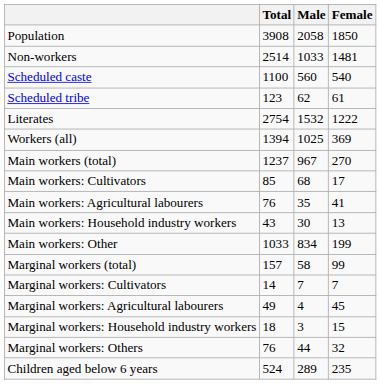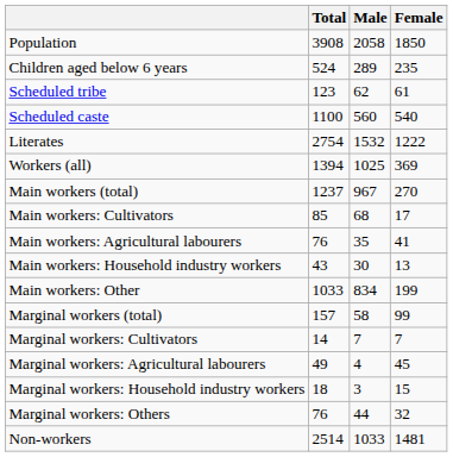 <table class="wikitable sortable">
 <tr>
 <th></th>
 <th>Total</th>
 <th>Male</th>
 <th>Female</th>
 </tr>
 <tr>
 <td>Population</td>
 <td>3908</td>
 <td>2058</td>
 <td>1850</td>
 </tr>
 <tr>
-<td>Non-workers</td>
-<td>2514</td>
-<td>1033</td>
-<td>1481</td>
+<td>Children aged below 6 years</td>
+<td>524</td>
+<td>289</td>
+<td>235</td>
+</tr>
+<tr>
+<td><a href='#'>Scheduled tribe</a></td>
+<td>123</td>
+<td>62</td>
+<td>61</td>
 </tr>
 <tr>
 <td><a href='#'>Scheduled caste</a></td>
 <td>1100</td>
 <td>560</td>
 <td>540</td>
-</tr>
-<tr>
-<td><a href='#'>Scheduled tribe</a></td>
-<td>123</td>
-<td>62</td>
-<td>61</td>
 </tr>
 <tr>
 <td>Literates</td>
 <td>2754</td>
 <td>1532</td>
 <td>1222</td>
 </tr>
 <tr>
 <td>Workers (all)</td>
 <td>1394</td>
 <td>1025</td>
 <td>369</td>
 </tr>
 <tr>
 <td>Main workers (total)</td>
 <td>1237</td>
 <td>967</td>
 <td>270</td>
 </tr>
 <tr>
 <td>Main workers: Cultivators</td>
 <td>85</td>
 <td>68</td>
 <td>17</td>
 </tr>
 <tr>
 <td>Main workers: Agricultural labourers</td>
 <td>76</td>
 <td>35</td>
 <td>41</td>
 </tr>
 <tr>
 <td>Main workers: Household industry workers</td>
 <td>43</td>
 <td>30</td>
 <td>13</td>
 </tr>
 <tr>
 <td>Main workers: Other</td>
 <td>1033</td>
 <td>834</td>
 <td>199</td>
 </tr>
 <tr>
 <td>Marginal workers (total)</td>
 <td>157</td>
 <td>58</td>
 <td>99</td>
 </tr>
 <tr>
 <td>Marginal workers: Cultivators</td>
 <td>14</td>
 <td>7</td>
 <td>7</td>
 </tr>
 <tr>
 <td>Marginal workers: Agricultural labourers</td>
 <td>49</td>
 <td>4</td>
 <td>45</td>
 </tr>
 <tr>
 <td>Marginal workers: Household industry workers</td>
 <td>18</td>
 <td>3</td>
 <td>15</td>
 </tr>
 <tr>
 <td>Marginal workers: Others</td>
 <td>76</td>
 <td>44</td>
 <td>32</td>
 </tr>
 <tr>
-<td>Children aged below 6 years</td>
-<td>524</td>
-<td>289</td>
-<td>235</td>
+<td>Non-workers</td>
+<td>2514</td>
+<td>1033</td>
+<td>1481</td>
 </tr>
 </table>
